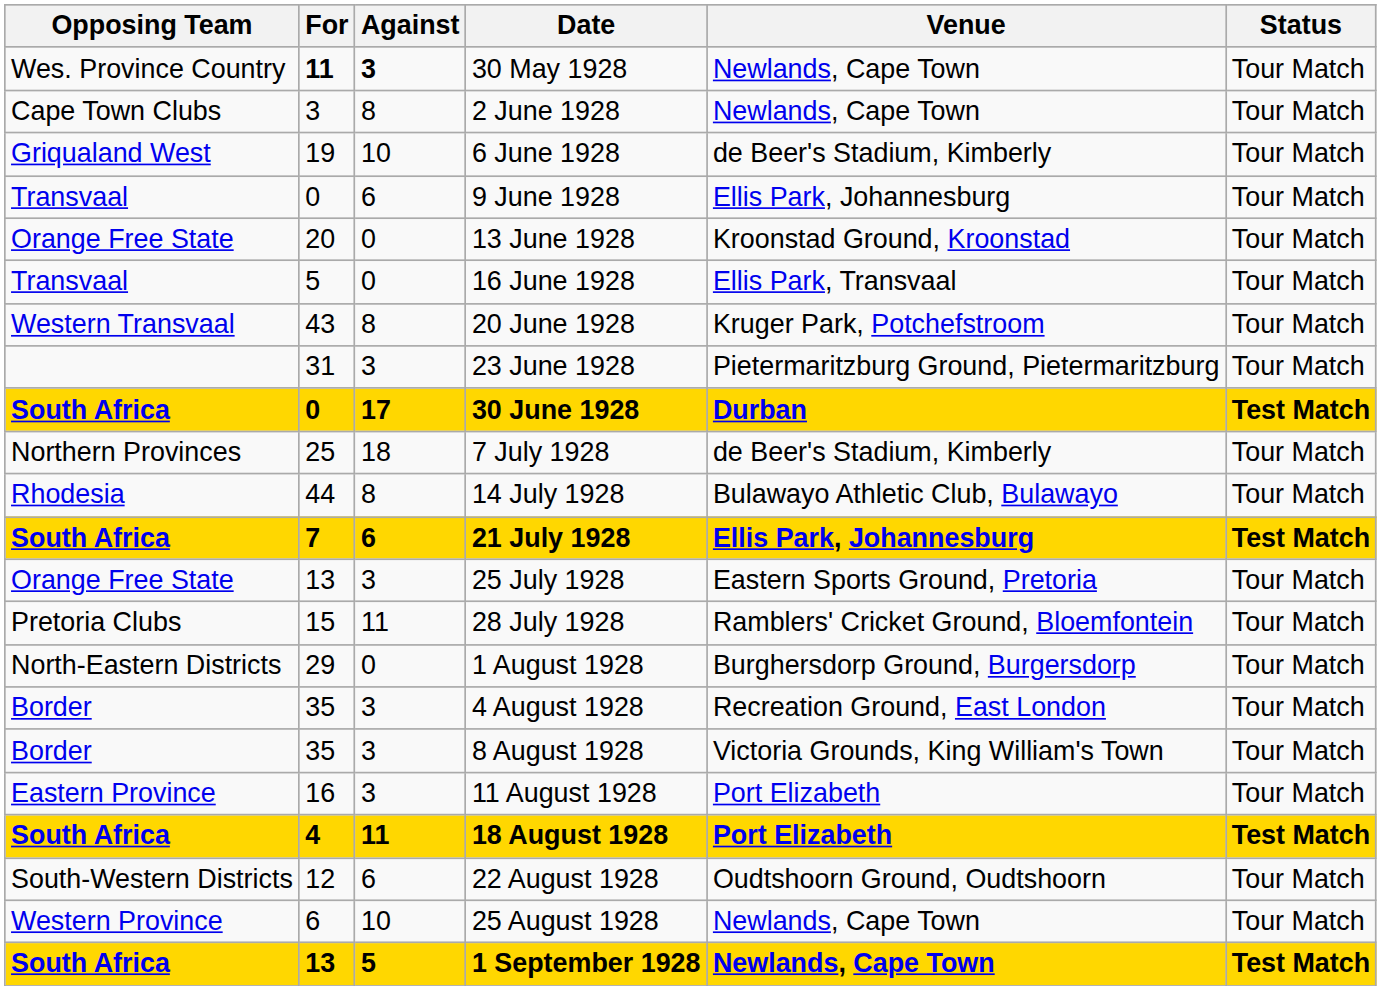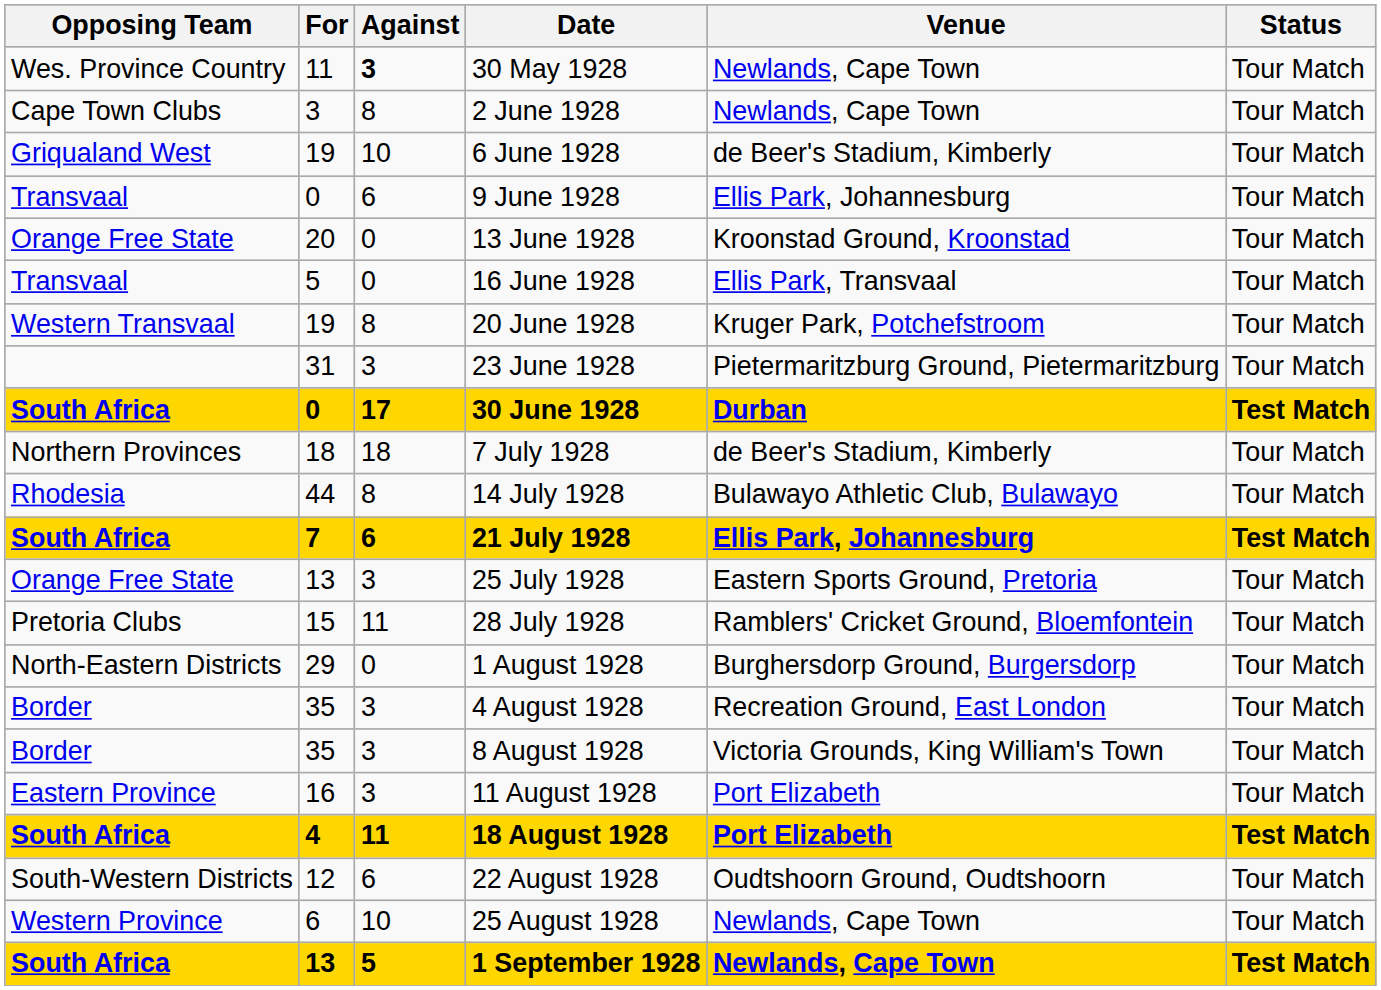 <table class=wikitable>
 <tr>
 <th>Opposing Team</th>
 <th>For</th>
 <th>Against</th>
 <th>Date</th>
 <th>Venue</th>
 <th>Status</th>
 </tr>
 <tr>
 <td>Wes. Province Country</td>
-<td><strong>11</strong></td>
+<td>11</td>
 <td><strong>3</strong></td>
 <td>30 May 1928</td>
 <td><a href='#'>Newlands</a>, Cape Town</td>
 <td>Tour Match</td>
 </tr>
 <tr>
 <td>Cape Town Clubs</td>
 <td>3</td>
 <td>8</td>
 <td>2 June 1928</td>
 <td><a href='#'>Newlands</a>, Cape Town</td>
 <td>Tour Match</td>
 </tr>
 <tr>
 <td><a href='#'>Griqualand West</a></td>
 <td>19</td>
 <td>10</td>
 <td>6 June 1928</td>
 <td>de Beer's Stadium, Kimberly</td>
 <td>Tour Match</td>
 </tr>
 <tr>
 <td><a href='#'>Transvaal</a></td>
 <td>0</td>
 <td>6</td>
 <td>9 June 1928</td>
 <td><a href='#'>Ellis Park</a>, Johannesburg</td>
 <td>Tour Match</td>
 </tr>
 <tr>
 <td><a href='#'>Orange Free State</a></td>
 <td>20</td>
 <td>0</td>
 <td>13 June 1928</td>
 <td>Kroonstad Ground, <a href='#'>Kroonstad</a></td>
 <td>Tour Match</td>
 </tr>
 <tr>
 <td><a href='#'>Transvaal</a></td>
 <td>5</td>
 <td>0</td>
 <td>16 June 1928</td>
 <td><a href='#'>Ellis Park</a>, Transvaal</td>
 <td>Tour Match</td>
 </tr>
 <tr>
 <td><a href='#'>Western Transvaal</a></td>
-<td>43</td>
+<td>19</td>
 <td>8</td>
 <td>20 June 1928</td>
 <td>Kruger Park, <a href='#'>Potchefstroom</a></td>
 <td>Tour Match</td>
 </tr>
 <tr>
 <td></td>
 <td>31</td>
 <td>3</td>
 <td>23 June 1928</td>
 <td>Pietermaritzburg Ground, Pietermaritzburg</td>
 <td>Tour Match</td>
 </tr>
 <tr bgcolor="Gold">
 <td><strong><a href='#'>South Africa</a></strong></td>
 <td><strong>0</strong></td>
 <td><strong>17</strong></td>
 <td><strong>30 June 1928</strong></td>
 <td><strong><a href='#'>Durban</a></strong></td>
 <td><strong>Test Match</strong></td>
 </tr>
 <tr>
 <td>Northern Provinces</td>
-<td>25</td>
+<td>18</td>
 <td>18</td>
 <td>7 July 1928</td>
 <td>de Beer's Stadium, Kimberly</td>
 <td>Tour Match</td>
 </tr>
 <tr>
 <td><a href='#'>Rhodesia</a></td>
 <td>44</td>
 <td>8</td>
 <td>14 July 1928</td>
 <td>Bulawayo Athletic Club, <a href='#'>Bulawayo</a></td>
 <td>Tour Match</td>
 </tr>
 <tr bgcolor="Gold">
 <td><strong><a href='#'>South Africa</a></strong></td>
 <td><strong>7</strong></td>
 <td><strong>6</strong></td>
 <td><strong>21 July 1928</strong></td>
 <td><strong><a href='#'>Ellis Park</a>, <a href='#'>Johannesburg</a></strong></td>
 <td><strong>Test Match</strong></td>
 </tr>
 <tr>
 <td><a href='#'>Orange Free State</a></td>
 <td>13</td>
 <td>3</td>
 <td>25 July 1928</td>
 <td>Eastern Sports Ground, <a href='#'>Pretoria</a></td>
 <td>Tour Match</td>
 </tr>
 <tr>
 <td>Pretoria Clubs</td>
 <td>15</td>
 <td>11</td>
 <td>28 July 1928</td>
 <td>Ramblers' Cricket Ground, <a href='#'>Bloemfontein</a></td>
 <td>Tour Match</td>
 </tr>
 <tr>
 <td>North-Eastern Districts</td>
 <td>29</td>
 <td>0</td>
 <td>1 August 1928</td>
 <td>Burghersdorp Ground, <a href='#'>Burgersdorp</a></td>
 <td>Tour Match</td>
 </tr>
 <tr>
 <td><a href='#'>Border</a></td>
 <td>35</td>
 <td>3</td>
 <td>4 August 1928</td>
 <td>Recreation Ground, <a href='#'>East London</a></td>
 <td>Tour Match</td>
 </tr>
 <tr>
 <td><a href='#'>Border</a></td>
 <td>35</td>
 <td>3</td>
 <td>8 August 1928</td>
 <td>Victoria Grounds, King William's Town</td>
 <td>Tour Match</td>
 </tr>
 <tr>
 <td><a href='#'>Eastern Province</a></td>
 <td>16</td>
 <td>3</td>
 <td>11 August 1928</td>
 <td><a href='#'>Port Elizabeth</a></td>
 <td>Tour Match</td>
 </tr>
 <tr bgcolor="Gold">
 <td><strong><a href='#'>South Africa</a></strong></td>
 <td><strong>4</strong></td>
 <td><strong>11</strong></td>
 <td><strong>18 August 1928</strong></td>
 <td><strong><a href='#'>Port Elizabeth</a></strong></td>
 <td><strong>Test Match</strong></td>
 </tr>
 <tr>
 <td>South-Western Districts</td>
 <td>12</td>
 <td>6</td>
 <td>22 August 1928</td>
 <td>Oudtshoorn Ground, Oudtshoorn</td>
 <td>Tour Match</td>
 </tr>
 <tr>
 <td><a href='#'>Western Province</a></td>
 <td>6</td>
 <td>10</td>
 <td>25 August 1928</td>
 <td><a href='#'>Newlands</a>, Cape Town</td>
 <td>Tour Match</td>
 </tr>
 <tr bgcolor="Gold">
 <td><strong><a href='#'>South Africa</a></strong></td>
 <td><strong>13</strong></td>
 <td><strong>5</strong></td>
 <td><strong>1 September 1928</strong></td>
 <td><strong><a href='#'>Newlands</a>, <a href='#'>Cape Town</a></strong></td>
 <td><strong>Test Match</strong></td>
 </tr>
 </table>
